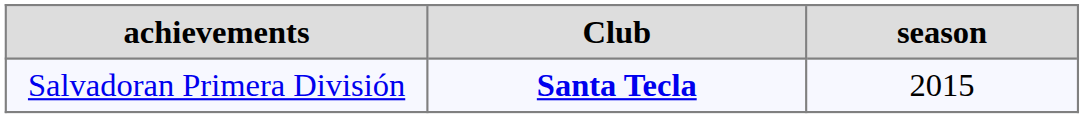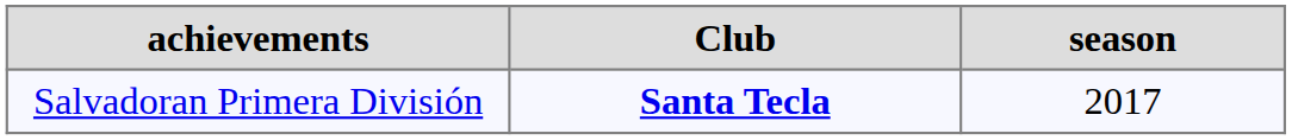 <table cellpadding="3" cellspacing="0" border="1" style="background:#f7f8ff; margin:auto; font-size:95%; border:gray solid 1px; border-collapse:collapse;">
 <tr style="background:#ddd; text-align:center; color:black;">
 <th style="width:190px;">achievements</th>
 <th style="width:170px;">Club</th>
 <th style="width:120px;">season</th>
 </tr>
 <tr>
 <td align=center><a href='#'>Salvadoran Primera División</a></td>
 <td align=center><strong><a href='#'>Santa Tecla</a></strong></td>
-<td align=center>2015</td>
+<td align=center>2017</td>
 </tr>
 </table>
